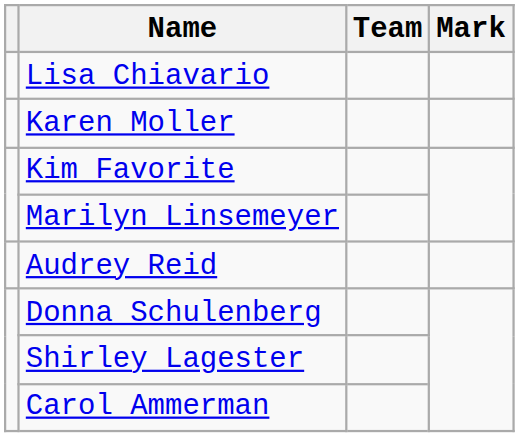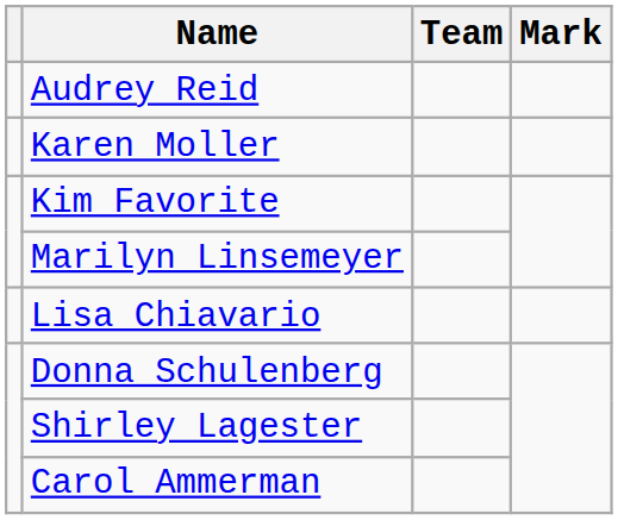 <table class=wikitable>
 <tr>
 <th></th>
 <th>Name</th>
 <th>Team</th>
 <th>Mark</th>
 </tr>
 <tr>
 <td></td>
-<td><a href='#'>Lisa Chiavario</a></td>
+<td><a href='#'>Audrey Reid</a></td>
 <td></td>
 <td></td>
 </tr>
 <tr>
 <td></td>
 <td><a href='#'>Karen Moller</a></td>
 <td></td>
 <td></td>
 </tr>
 <tr>
 <td rowspan=2></td>
 <td><a href='#'>Kim Favorite</a></td>
 <td></td>
 <td rowspan=2></td>
 </tr>
 <tr>
 <td><a href='#'>Marilyn Linsemeyer</a></td>
 <td></td>
 </tr>
 <tr>
 <td></td>
-<td><a href='#'>Audrey Reid</a></td>
+<td><a href='#'>Lisa Chiavario</a></td>
 <td></td>
 <td></td>
 </tr>
 <tr>
 <td rowspan=3></td>
 <td><a href='#'>Donna Schulenberg</a></td>
 <td></td>
 <td rowspan=3></td>
 </tr>
 <tr>
 <td><a href='#'>Shirley Lagester</a></td>
 <td></td>
 </tr>
 <tr>
 <td><a href='#'>Carol Ammerman</a></td>
 <td></td>
 </tr>
 </table>
